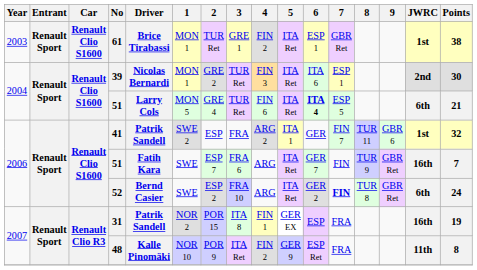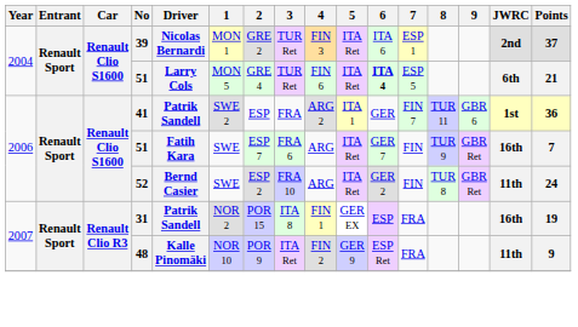 <table class="wikitable" style="text-align:center; font-size:90%">
 <tr>
 <th>Year</th>
 <th>Entrant</th>
 <th>Car</th>
 <th>No</th>
 <th>Driver</th>
 <th>1</th>
 <th>2</th>
 <th>3</th>
 <th>4</th>
 <th>5</th>
 <th>6</th>
 <th>7</th>
 <th>8</th>
 <th>9</th>
 <th>JWRC</th>
 <th>Points</th>
 </tr>
 <tr>
-<td><a href='#'>2003</a></td>
-<th>Renault Sport</th>
-<th><a href='#'>Renault Clio S1600</a></th>
-<th>61</th>
-<th> <a href='#'>Brice Tirabassi</a></th>
-<td style="background:#FFFFBF;"><a href='#'>MON</a><br><small>1</small></td>
-<td style="background:#EFCFFF;"><a href='#'>TUR</a><br><small>Ret</small></td>
-<td style="background:#FFFFBF;"><a href='#'>GRE</a><br><small>1</small></td>
-<td style="background:#DFDFDF;"><a href='#'>FIN</a><br><small>2</small></td>
-<td style="background:#EFCFFF;"><a href='#'>ITA</a><br><small>Ret</small></td>
-<td style="background:#FFFFBF;"><a href='#'>ESP</a><br><small>1</small></td>
-<td style="background:#EFCFFF;"><a href='#'>GBR</a><br><small>Ret</small></td>
-<td></td>
-<td></td>
-<td style="background:#FFFFBF;"><strong>1st</strong></td>
-<td style="background:#FFFFBF;"><strong>38</strong></td>
-</tr>
-<tr>
 <td rowspan="2"><a href='#'>2004</a></td>
 <th rowspan="2">Renault Sport</th>
 <th rowspan="2"><a href='#'>Renault Clio S1600</a></th>
 <th>39</th>
 <th> <a href='#'>Nicolas Bernardi</a></th>
 <td style="background:#FFFFBF;"><a href='#'>MON</a><br><small>1</small></td>
 <td style="background:#DFDFDF;"><a href='#'>GRE</a><br><small>2</small></td>
 <td style="background:#EFCFFF;"><a href='#'>TUR</a><br><small>Ret</small></td>
 <td style="background:#FFDF9F;"><a href='#'>FIN</a><br><small>3</small></td>
 <td style="background:#EFCFFF;"><a href='#'>ITA</a><br><small>Ret</small></td>
 <td style="background:#DFFFDF;"><a href='#'>ITA</a><br><small>6</small></td>
 <td style="background:#FFFFBF;"><a href='#'>ESP</a><br><small>1</small></td>
 <td></td>
 <td></td>
 <td style="background:#DFDFDF;"><strong>2nd</strong></td>
-<td style="background:#DFDFDF;"><strong>30</strong></td>
+<td style="background:#DFDFDF;"><strong>37</strong></td>
 </tr>
 <tr>
 <th>51</th>
 <th> <a href='#'>Larry Cols</a></th>
 <td style="background:#DFFFDF;"><a href='#'>MON</a><br><small>5</small></td>
 <td style="background:#DFFFDF;"><a href='#'>GRE</a><br><small>4</small></td>
 <td style="background:#EFCFFF;"><a href='#'>TUR</a><br><small>Ret</small></td>
 <td style="background:#DFFFDF;"><a href='#'>FIN</a><br><small>6</small></td>
 <td style="background:#EFCFFF;"><a href='#'>ITA</a><br><small>Ret</small></td>
 <td style="background:#DFFFDF;"><strong><a href='#'>ITA</a><br><small>4</small></strong></td>
 <td style="background:#DFFFDF;"><a href='#'>ESP</a><br><small>5</small></td>
 <td></td>
 <td></td>
 <th>6th</th>
 <th>21</th>
 </tr>
 <tr>
 <td rowspan="3"><a href='#'>2006</a></td>
 <th rowspan="3">Renault Sport</th>
 <th rowspan="3"><a href='#'>Renault Clio S1600</a></th>
 <th>41</th>
 <th> <a href='#'>Patrik Sandell</a></th>
 <td style="background:#DFDFDF;"><a href='#'>SWE</a><br><small>2</small></td>
 <td><a href='#'>ESP</a></td>
 <td><a href='#'>FRA</a></td>
 <td style="background:#DFDFDF;"><a href='#'>ARG</a><br><small>2</small></td>
 <td style="background:#FFFFBF;"><a href='#'>ITA</a><br><small>1</small></td>
 <td><a href='#'>GER</a></td>
 <td style="background:#DFFFDF;"><a href='#'>FIN</a><br><small>7</small></td>
 <td style="background:#CFCFFF;"><a href='#'>TUR</a><br><small>11</small></td>
 <td style="background:#DFFFDF;"><a href='#'>GBR</a><br><small>6</small></td>
 <td style="background:#FFFFBF;"><strong>1st</strong></td>
-<td style="background:#FFFFBF;"><strong>32</strong></td>
+<td style="background:#FFFFBF;"><strong>36</strong></td>
 </tr>
 <tr>
 <th>51</th>
 <th> <a href='#'>Fatih Kara</a></th>
 <td><a href='#'>SWE</a></td>
 <td style="background:#DFFFDF;"><a href='#'>ESP</a><br><small>7</small></td>
 <td style="background:#DFFFDF;"><a href='#'>FRA</a><br><small>6</small></td>
 <td><a href='#'>ARG</a></td>
 <td style="background:#EFCFFF;"><a href='#'>ITA</a><br><small>Ret</small></td>
 <td style="background:#DFFFDF;"><a href='#'>GER</a><br><small>7</small></td>
 <td><a href='#'>FIN</a></td>
 <td style="background:#CFCFFF;"><a href='#'>TUR</a><br><small>9</small></td>
 <td style="background:#EFCFFF;"><a href='#'>GBR</a><br><small>Ret</small></td>
 <th>16th</th>
 <th>7</th>
 </tr>
 <tr>
 <th>52</th>
 <th> <a href='#'>Bernd Casier</a></th>
 <td><a href='#'>SWE</a></td>
 <td style="background:#DFDFDF;"><a href='#'>ESP</a><br><small>2</small></td>
 <td style="background:#CFCFFF;"><a href='#'>FRA</a><br><small>10</small></td>
 <td><a href='#'>ARG</a></td>
 <td style="background:#EFCFFF;"><a href='#'>ITA</a><br><small>Ret</small></td>
 <td style="background:#DFDFDF;"><a href='#'>GER</a><br><small>2</small></td>
-<td><strong><a href='#'>FIN</a></strong></td>
+<td><a href='#'>FIN</a></td>
 <td style="background:#DFFFDF;"><a href='#'>TUR</a><br><small>8</small></td>
 <td style="background:#EFCFFF;"><a href='#'>GBR</a><br><small>Ret</small></td>
-<th>6th</th>
+<th>11th</th>
 <th>24</th>
 </tr>
 <tr>
 <td rowspan="2"><a href='#'>2007</a></td>
 <th rowspan="2">Renault Sport</th>
 <th rowspan="2"><a href='#'>Renault Clio R3</a></th>
 <th>31</th>
 <th> <a href='#'>Patrik Sandell</a></th>
 <td style="background:#DFDFDF;"><a href='#'>NOR</a><br><small>2</small></td>
 <td style="background:#CFCFFF;"><a href='#'>POR</a><br><small>15</small></td>
 <td style="background:#DFFFDF;"><a href='#'>ITA</a><br><small>8</small></td>
 <td style="background:#FFFFBF;"><a href='#'>FIN</a><br><small>1</small></td>
 <td style="background:#FFFFFF;"><a href='#'>GER</a><br><small>EX</small></td>
 <td style="background:#EFCFFF;"><a href='#'>ESP</a></td>
 <td><a href='#'>FRA</a></td>
 <td></td>
 <td></td>
 <th>16th</th>
 <th>19</th>
 </tr>
 <tr>
 <th>48</th>
 <th> <a href='#'>Kalle Pinomäki</a></th>
 <td style="background:#CFCFFF;"><a href='#'>NOR</a><br><small>10</small></td>
 <td style="background:#CFCFFF;"><a href='#'>POR</a><br><small>9</small></td>
 <td style="background:#EFCFFF;"><a href='#'>ITA</a><br><small>Ret</small></td>
 <td style="background:#DFDFDF;"><a href='#'>FIN</a><br><small>2</small></td>
 <td style="background:#CFCFFF;"><a href='#'>GER</a><br><small>9</small></td>
 <td style="background:#EFCFFF;"><a href='#'>ESP</a><br><small>Ret</small></td>
 <td><a href='#'>FRA</a></td>
 <td></td>
 <td></td>
 <th>11th</th>
-<th>8</th>
+<th>9</th>
 </tr>
 <tr>
 </tr>
 </table>
